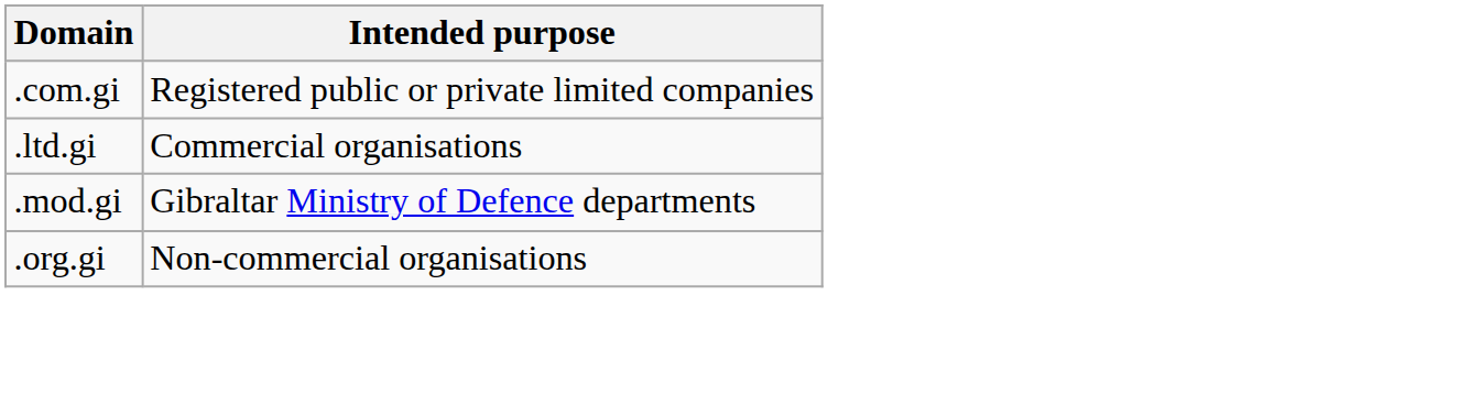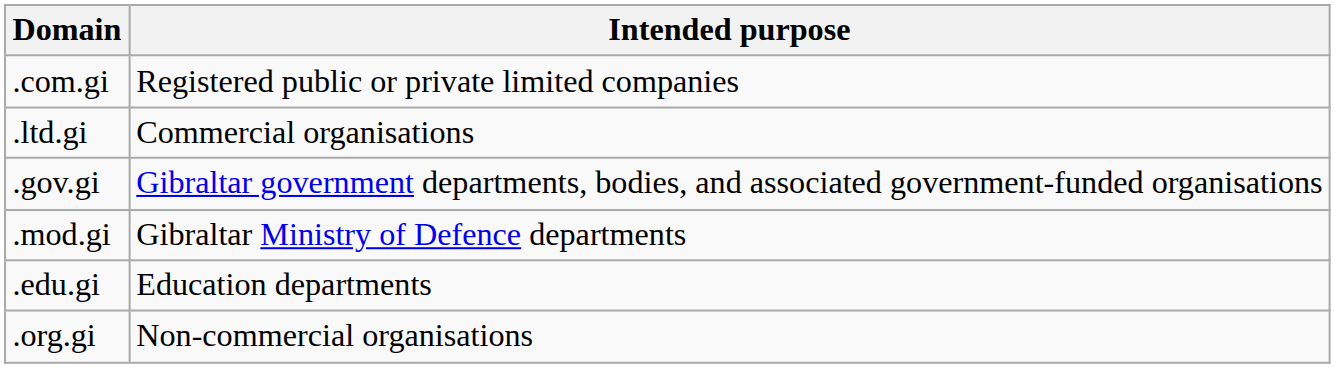 <table class="wikitable">
 <tr>
 <th>Domain</th>
 <th>Intended purpose</th>
 </tr>
 <tr>
 <td>.com.gi</td>
 <td>Registered public or private limited companies</td>
 </tr>
 <tr>
 <td>.ltd.gi</td>
 <td>Commercial organisations</td>
 </tr>
 <tr>
+<td>.gov.gi</td>
+<td><a href='#'>Gibraltar government</a> departments, bodies, and associated government-funded organisations</td>
+</tr>
+<tr>
 <td>.mod.gi</td>
 <td>Gibraltar <a href='#'>Ministry of Defence</a> departments</td>
+</tr>
+<tr>
+<td>.edu.gi</td>
+<td>Education departments</td>
 </tr>
 <tr>
 <td>.org.gi</td>
 <td>Non-commercial organisations</td>
 </tr>
 </table>
